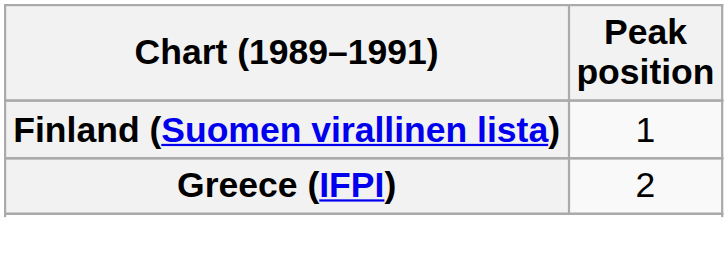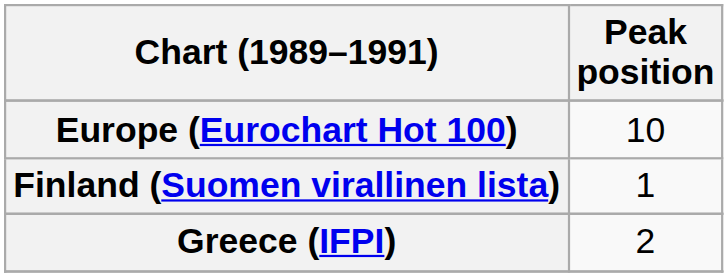 <table class="wikitable sortable plainrowheaders" style="text-align:center">
 <tr>
 <th>Chart (1989–1991)</th>
 <th>Peak<br>position</th>
 </tr>
 <tr>
 </tr>
 <tr>
 </tr>
 <tr>
 </tr>
 <tr>
+</tr>
+<tr>
+<th scope="row">Europe (<a href='#'>Eurochart Hot 100</a>)</th>
+<td>10</td>
 </tr>
 <tr>
 <th scope="row">Finland (<a href='#'>Suomen virallinen lista</a>)</th>
 <td>1</td>
 </tr>
 <tr>
 </tr>
 <tr>
 <th scope="row">Greece (<a href='#'>IFPI</a>)</th>
 <td>2</td>
 </tr>
 <tr>
 </tr>
 <tr>
 </tr>
 <tr>
 </tr>
 <tr>
 </tr>
 <tr>
 </tr>
 <tr>
 </tr>
 <tr>
 </tr>
 <tr>
 </tr>
 <tr>
 </tr>
 <tr>
 </tr>
 <tr>
 </tr>
 </table>
